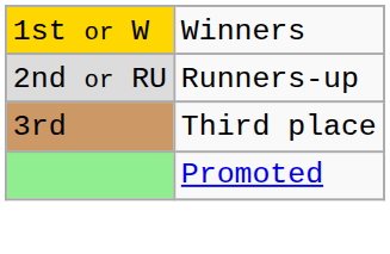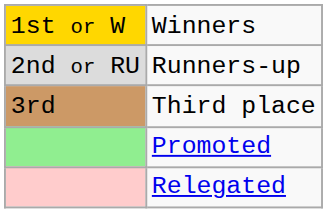 <table class="wikitable" text-align:center">
 <tr>
 <td bgcolor=gold>1st <small>or</small> W</td>
 <td>Winners</td>
 </tr>
 <tr>
 <td bgcolor=#DCDCDC>2nd <small>or</small> RU</td>
 <td>Runners-up</td>
 </tr>
 <tr>
 <td bgcolor=#CC9966>3rd</td>
 <td>Third place</td>
 </tr>
 <tr>
 <td bgcolor=#90EE90></td>
 <td><a href='#'>Promoted</a></td>
 </tr>
+<tr>
+<td bgcolor=#FFCCCC></td>
+<td><a href='#'>Relegated</a></td>
+</tr>
 </table>
